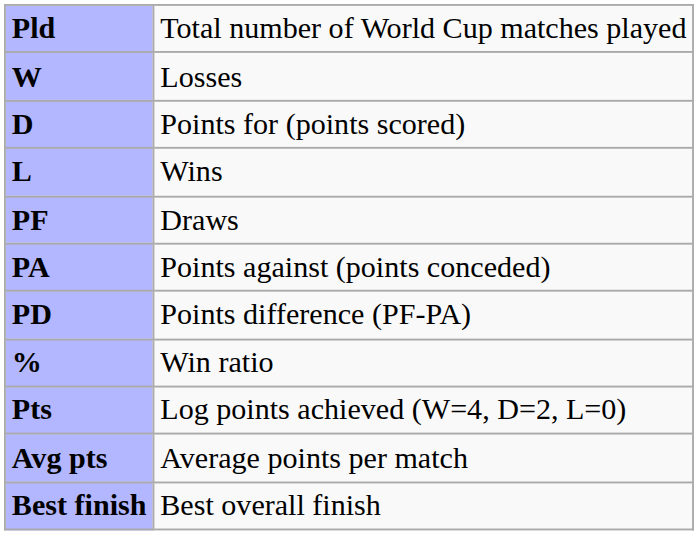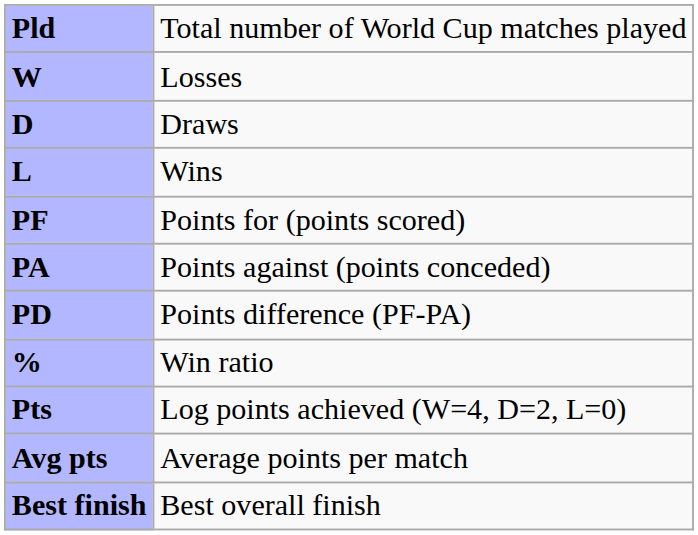 <table class="wikitable">
 <tr>
 <td style="background-color:#B3B7FF"><strong>Pld</strong></td>
 <td>Total number of World Cup matches played</td>
 </tr>
 <tr>
 <td style="background-color:#B3B7FF"><strong>W</strong></td>
 <td>Losses</td>
 </tr>
 <tr>
 <td style="background-color:#B3B7FF"><strong>D</strong></td>
-<td>Points for (points scored)</td>
+<td>Draws</td>
 </tr>
 <tr>
 <td style="background-color:#B3B7FF"><strong>L</strong></td>
 <td>Wins</td>
 </tr>
 <tr>
 <td style="background-color:#B3B7FF"><strong>PF</strong></td>
-<td>Draws</td>
+<td>Points for (points scored)</td>
 </tr>
 <tr>
 <td style="background-color:#B3B7FF"><strong>PA</strong></td>
 <td>Points against (points conceded)</td>
 </tr>
 <tr>
 <td style="background-color:#B3B7FF"><strong>PD</strong></td>
 <td>Points difference (PF-PA)</td>
 </tr>
 <tr>
 <td style="background-color:#B3B7FF"><strong>%</strong></td>
 <td>Win ratio</td>
 </tr>
 <tr>
 <td style="background-color:#B3B7FF"><strong>Pts</strong></td>
 <td>Log points achieved (W=4, D=2, L=0)</td>
 </tr>
 <tr>
 <td style="background-color:#B3B7FF"><strong>Avg pts</strong></td>
 <td>Average points per match</td>
 </tr>
 <tr>
 <td style="background-color:#B3B7FF"><strong>Best finish</strong></td>
 <td>Best overall finish</td>
 </tr>
 </table>
